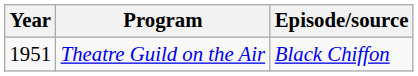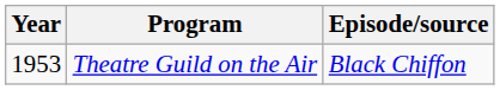 <table class="wikitable">
 <tr>
 <th>Year</th>
 <th>Program</th>
 <th>Episode/source</th>
 </tr>
 <tr>
-<td>1951</td>
+<td>1953</td>
 <td><em><a href='#'>Theatre Guild on the Air</a></em></td>
 <td><em><a href='#'>Black Chiffon</a></em></td>
 </tr>
 </table>
